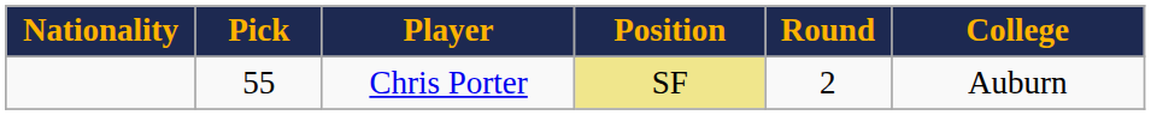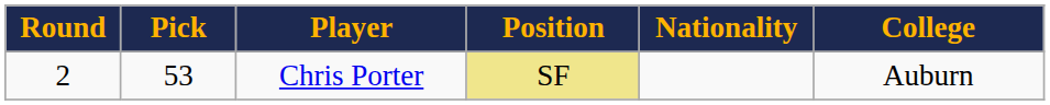 <table class="wikitable sortable sortable">
 <tr>
-<th style="background:#1D2951; color:#FFB300" width="15%">Nationality</th>
+<th style="background:#1D2951; color:#FFB300" width="10%">Round</th>
 <th style="background:#1D2951; color:#FFB300" width="10%">Pick</th>
 <th style="background:#1D2951; color:#FFB300" width="20%">Player</th>
 <th style="background:#1D2951; color:#FFB300" width="15%">Position</th>
-<th style="background:#1D2951; color:#FFB300" width="10%">Round</th>
+<th style="background:#1D2951; color:#FFB300" width="15%">Nationality</th>
 <th style="background:#1D2951; color:#FFB300" width="20%">College</th>
 </tr>
 <tr style="text-align: center">
-<td></td>
-<td>55</td>
+<td>2</td>
+<td>53</td>
 <td><a href='#'>Chris Porter</a></td>
 <td style="background: khaki;">SF</td>
-<td>2</td>
+<td></td>
 <td>Auburn</td>
 </tr>
 </table>
